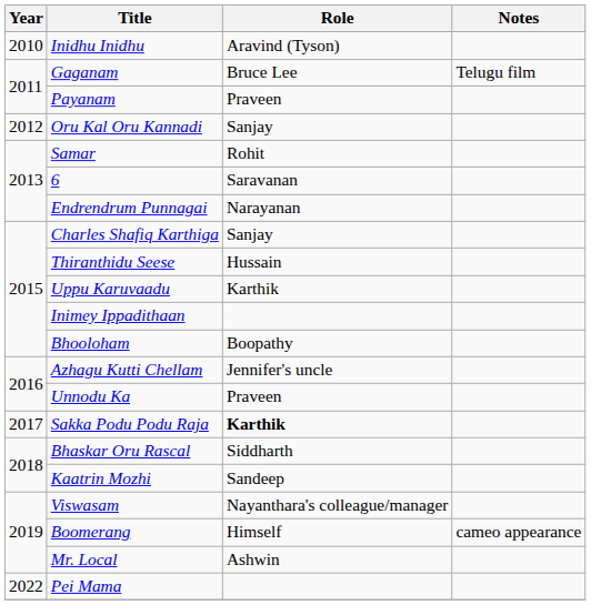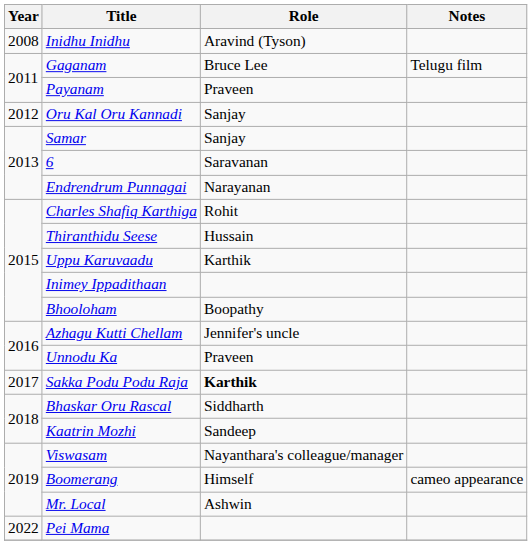 <table class="wikitable sortable">
 <tr style="background:#ccc; text-align:center;">
 <th>Year</th>
 <th>Title</th>
 <th>Role</th>
 <th class="unsortable">Notes</th>
 </tr>
 <tr>
-<td>2010</td>
+<td>2008</td>
 <td><em><a href='#'>Inidhu Inidhu</a></em></td>
 <td>Aravind (Tyson)</td>
 <td></td>
 </tr>
 <tr>
 <td rowspan="2">2011</td>
 <td><em><a href='#'>Gaganam</a></em></td>
 <td>Bruce Lee</td>
 <td>Telugu film</td>
 </tr>
 <tr>
 <td><em><a href='#'>Payanam</a></em></td>
 <td>Praveen</td>
 <td></td>
 </tr>
 <tr>
 <td>2012</td>
 <td><em><a href='#'>Oru Kal Oru Kannadi</a></em></td>
 <td>Sanjay</td>
 <td></td>
 </tr>
 <tr>
 <td rowspan="3">2013</td>
 <td><em><a href='#'>Samar</a></em></td>
-<td>Rohit</td>
+<td>Sanjay</td>
 <td></td>
 </tr>
 <tr>
 <td><em><a href='#'>6</a></em></td>
 <td>Saravanan</td>
 <td></td>
 </tr>
 <tr>
 <td><em><a href='#'>Endrendrum Punnagai</a></em></td>
 <td>Narayanan</td>
 <td></td>
 </tr>
 <tr>
 <td rowspan="5">2015</td>
 <td><em><a href='#'>Charles Shafiq Karthiga</a></em></td>
-<td>Sanjay</td>
+<td>Rohit</td>
 <td></td>
 </tr>
 <tr>
 <td><em><a href='#'>Thiranthidu Seese</a></em></td>
 <td>Hussain</td>
 <td></td>
 </tr>
 <tr>
 <td><em><a href='#'>Uppu Karuvaadu</a></em></td>
 <td>Karthik</td>
 <td></td>
 </tr>
 <tr>
 <td><em><a href='#'>Inimey Ippadithaan</a> </em></td>
 <td></td>
 <td></td>
 </tr>
 <tr>
 <td><em><a href='#'>Bhooloham</a></em></td>
 <td>Boopathy</td>
 <td></td>
 </tr>
 <tr>
 <td rowspan="2">2016</td>
 <td><em><a href='#'>Azhagu Kutti Chellam</a></em></td>
 <td>Jennifer's uncle</td>
 <td></td>
 </tr>
 <tr>
 <td><em><a href='#'>Unnodu Ka</a></em></td>
 <td>Praveen</td>
 <td></td>
 </tr>
 <tr>
 <td>2017</td>
 <td><em><a href='#'>Sakka Podu Podu Raja</a></em></td>
 <td><strong>Karthik</strong></td>
 <td></td>
 </tr>
 <tr>
 <td rowspan="2">2018</td>
 <td><em><a href='#'>Bhaskar Oru Rascal</a></em></td>
 <td>Siddharth</td>
 <td></td>
 </tr>
 <tr>
 <td><em><a href='#'>Kaatrin Mozhi</a></em></td>
 <td>Sandeep</td>
 <td></td>
 </tr>
 <tr>
 <td rowspan="3">2019</td>
 <td><em><a href='#'>Viswasam</a></em></td>
 <td>Nayanthara's colleague/manager</td>
 <td></td>
 </tr>
 <tr>
 <td><em><a href='#'>Boomerang</a></em></td>
 <td>Himself</td>
 <td>cameo appearance</td>
 </tr>
 <tr>
 <td><em><a href='#'>Mr. Local</a></em></td>
 <td>Ashwin</td>
 <td></td>
 </tr>
 <tr>
 <td>2022</td>
 <td><em><a href='#'>Pei Mama</a></em></td>
 <td></td>
 <td></td>
 </tr>
 <tr>
 </tr>
 </table>
